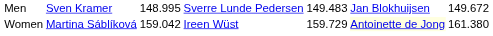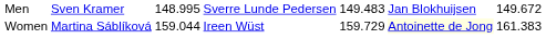 <table>
 <tr>
 <td>Men<br></td>
 <td><a href='#'>Sven Kramer</a><br><small></small></td>
 <td>148.995</td>
 <td><a href='#'>Sverre Lunde Pedersen</a><br><small></small></td>
 <td>149.483</td>
 <td><a href='#'>Jan Blokhuijsen</a><br><small></small></td>
 <td>149.672</td>
 </tr>
 <tr>
 <td>Women<br></td>
 <td><a href='#'>Martina Sáblíková</a><br><small></small></td>
-<td>159.042</td>
+<td>159.044</td>
 <td><a href='#'>Ireen Wüst</a><br><small></small></td>
 <td>159.729</td>
 <td style="background: lightyellow;"><a href='#'>Antoinette de Jong</a><br><small></small></td>
-<td>161.380</td>
+<td>161.383</td>
 </tr>
 </table>
